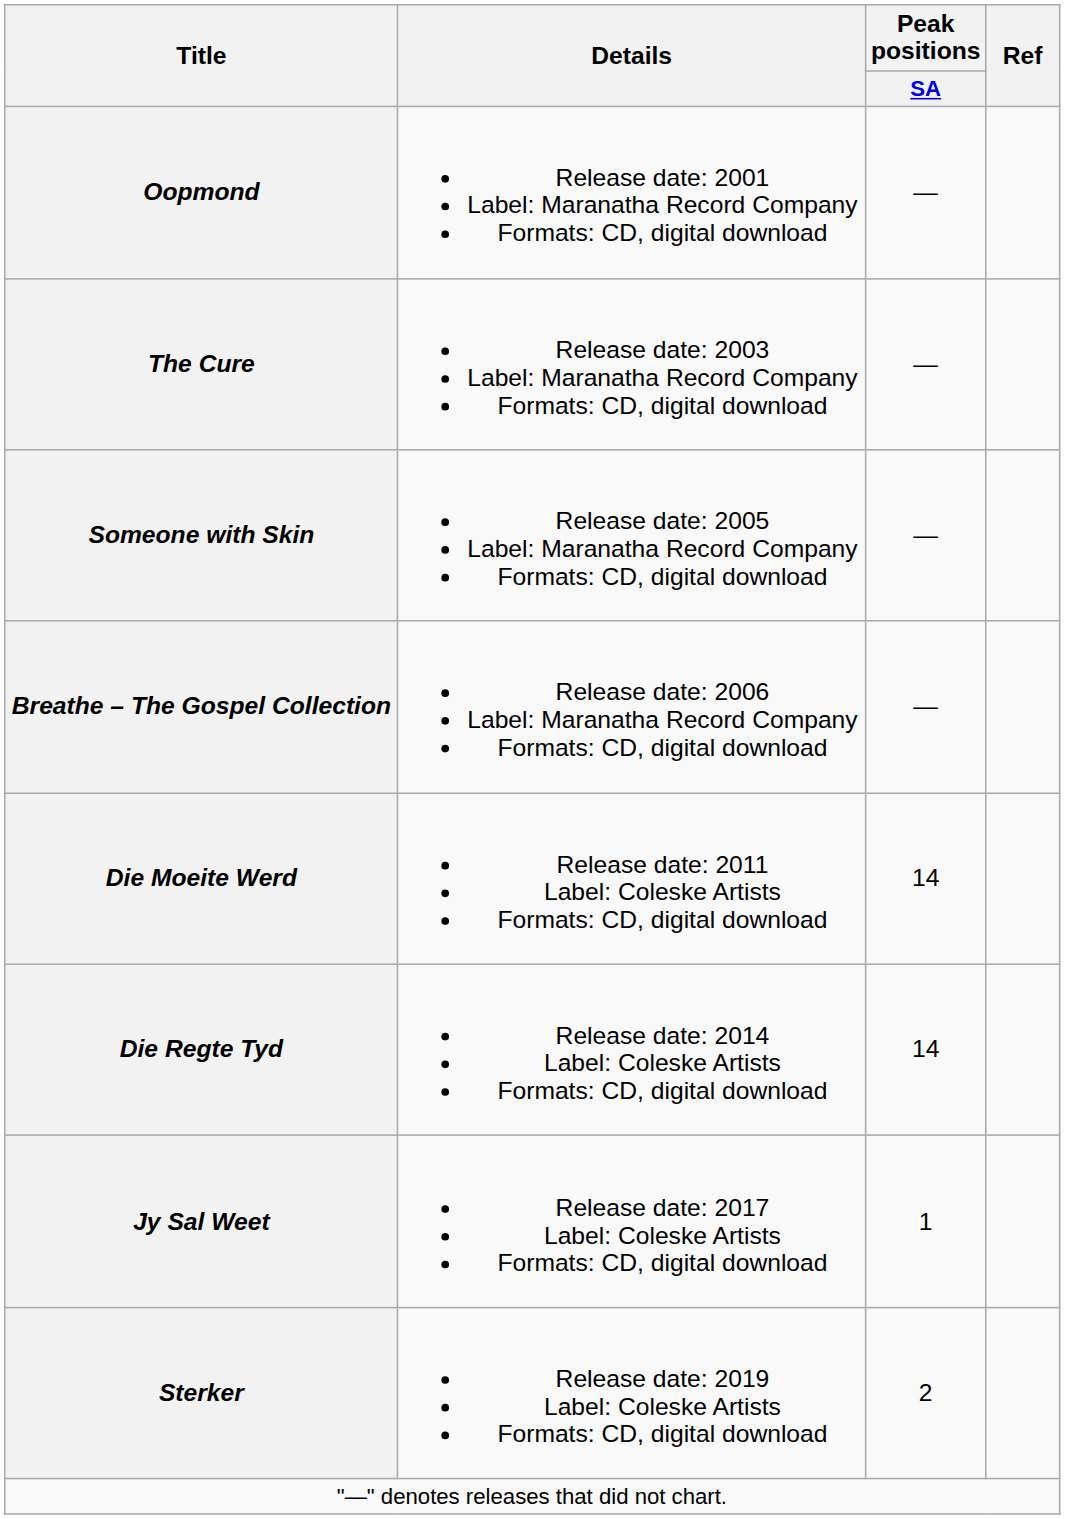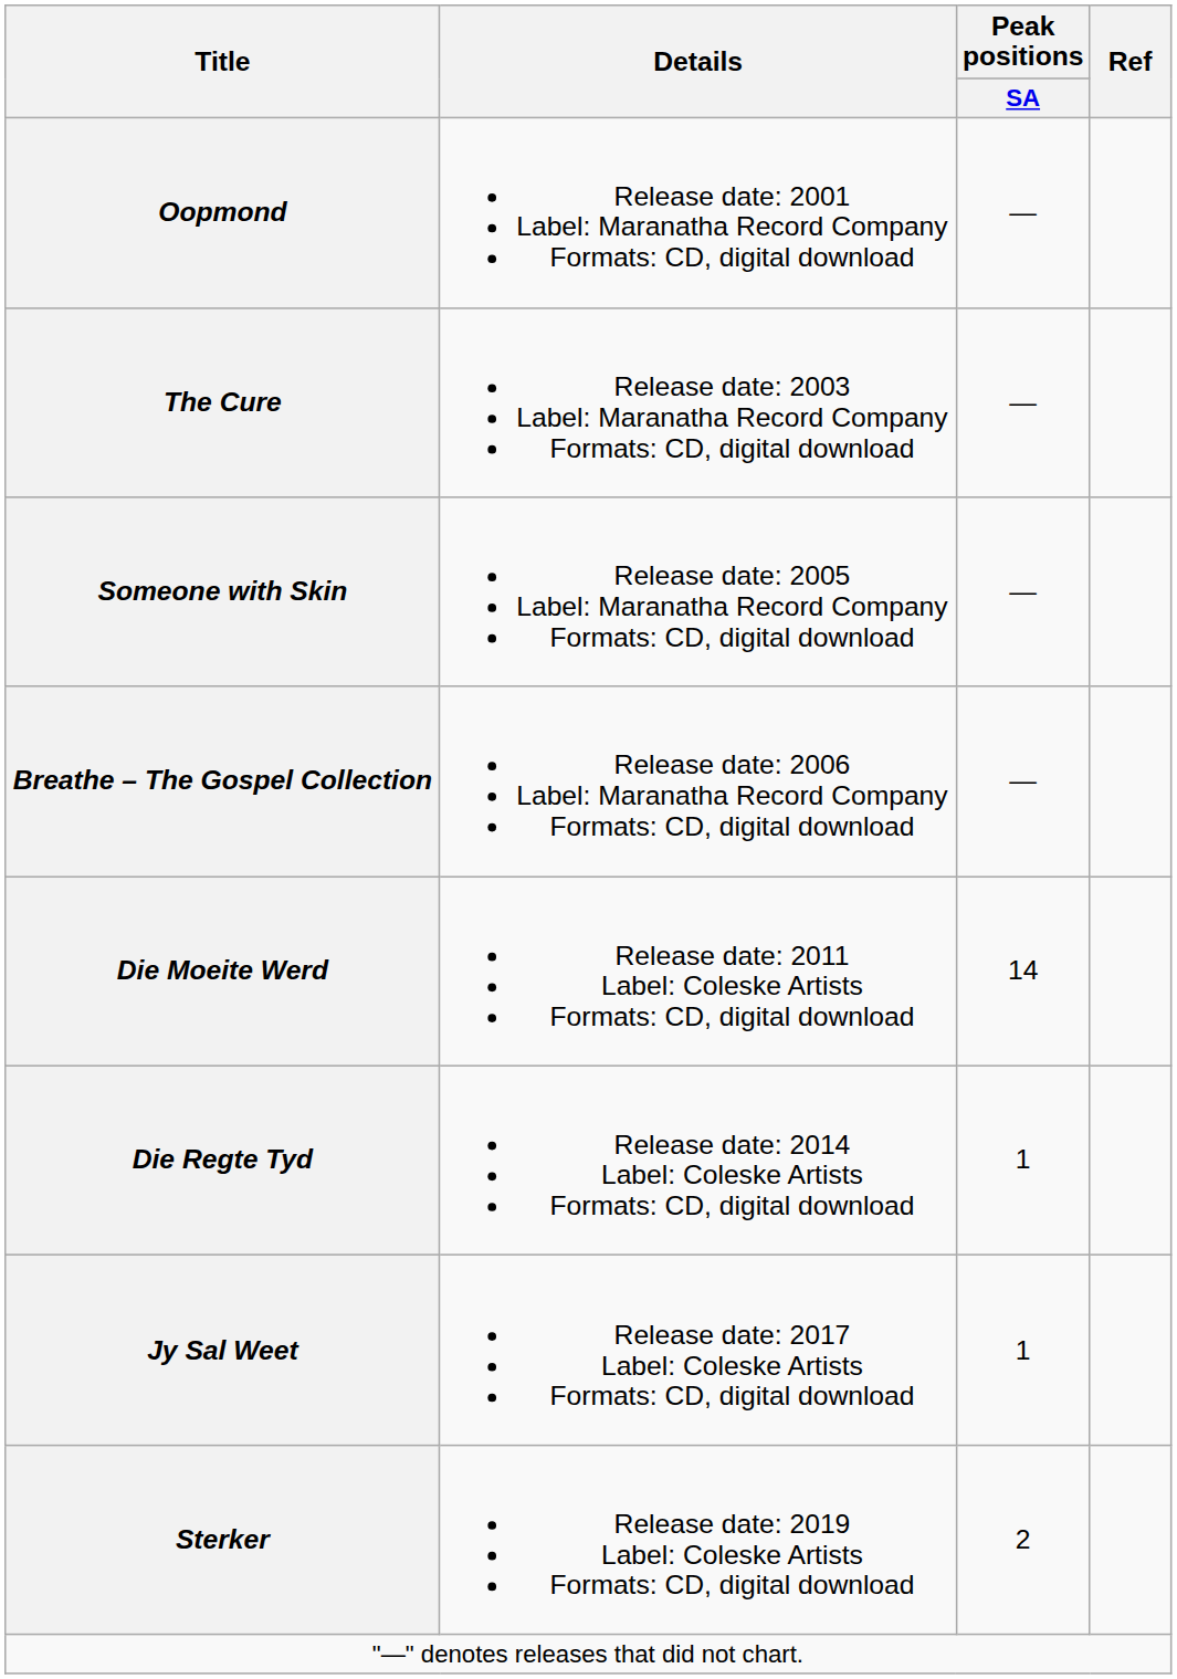 <table class="wikitable plainrowheaders" style="text-align:center;">
 <tr>
 <th scope="col" rowspan="2" style="width:15.5em;">Title</th>
 <th scope="col" rowspan="2" style="width:18.5em;">Details</th>
 <th scope="col" colspan="1">Peak positions</th>
 <th scope="col" rowspan="2" style="width:2.5em;">Ref</th>
 </tr>
 <tr>
 <th scope="col" style="width:3em;font-size:90%;"><a href='#'>SA</a></th>
 </tr>
 <tr>
 <th scope="row"><em>Oopmond</em></th>
 <td><br><ul><li>Release date: 2001</li><li>Label: Maranatha Record Company</li><li>Formats: CD, digital download</li></ul></td>
 <td>—</td>
 <td></td>
 </tr>
 <tr>
 <th scope="row"><em>The Cure</em></th>
 <td><br><ul><li>Release date: 2003</li><li>Label: Maranatha Record Company</li><li>Formats: CD, digital download</li></ul></td>
 <td>—</td>
 <td></td>
 </tr>
 <tr>
 <th scope="row"><em>Someone with Skin</em></th>
 <td><br><ul><li>Release date: 2005</li><li>Label: Maranatha Record Company</li><li>Formats: CD, digital download</li></ul></td>
 <td>—</td>
 <td></td>
 </tr>
 <tr>
 <th scope="row"><em>Breathe – The Gospel Collection</em></th>
 <td><br><ul><li>Release date: 2006</li><li>Label: Maranatha Record Company</li><li>Formats: CD, digital download</li></ul></td>
 <td>—</td>
 <td></td>
 </tr>
 <tr>
 <th scope="row"><em>Die Moeite Werd</em></th>
 <td><br><ul><li>Release date: 2011</li><li>Label: Coleske Artists</li><li>Formats: CD, digital download</li></ul></td>
 <td>14</td>
 <td></td>
 </tr>
 <tr>
 <th scope="row"><em>Die Regte Tyd</em></th>
 <td><br><ul><li>Release date: 2014</li><li>Label: Coleske Artists</li><li>Formats: CD, digital download</li></ul></td>
-<td>14</td>
+<td>1</td>
 <td></td>
 </tr>
 <tr>
 <th scope="row"><em>Jy Sal Weet</em></th>
 <td><br><ul><li>Release date: 2017</li><li>Label: Coleske Artists</li><li>Formats: CD, digital download</li></ul></td>
 <td>1</td>
 <td></td>
 </tr>
 <tr>
 <th scope="row"><em>Sterker</em></th>
 <td><br><ul><li>Release date: 2019</li><li>Label: Coleske Artists</li><li>Formats: CD, digital download</li></ul></td>
 <td>2</td>
 <td></td>
 </tr>
 <tr>
 <td colspan="14" style="font-size:90%">"—" denotes releases that did not chart.</td>
 </tr>
 </table>
